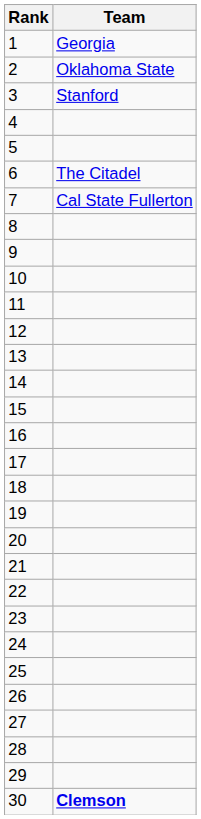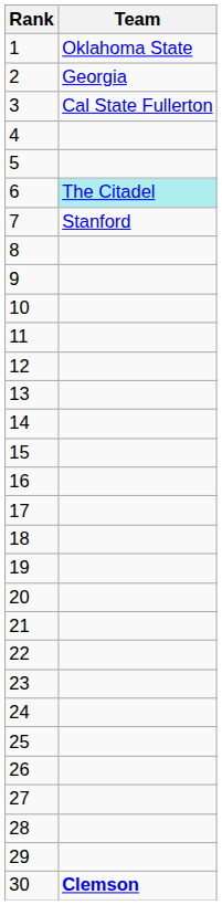 <table class=wikitable>
 <tr>
 <th>Rank</th>
 <th>Team</th>
 </tr>
 <tr>
 <td>1</td>
+<td><a href='#'>Oklahoma State</a></td>
+</tr>
+<tr>
+<td>2</td>
 <td><a href='#'>Georgia</a></td>
 </tr>
 <tr>
-<td>2</td>
-<td><a href='#'>Oklahoma State</a></td>
-</tr>
-<tr>
 <td>3</td>
-<td><a href='#'>Stanford</a></td>
+<td><a href='#'>Cal State Fullerton</a></td>
 </tr>
 <tr>
 <td>4</td>
 <td></td>
 </tr>
 <tr>
 <td>5</td>
 <td></td>
 </tr>
 <tr>
 <td>6</td>
-<td><a href='#'>The Citadel</a></td>
+<td style="background: paleturquoise;"><a href='#'>The Citadel</a></td>
 </tr>
 <tr>
 <td>7</td>
-<td><a href='#'>Cal State Fullerton</a></td>
+<td><a href='#'>Stanford</a></td>
 </tr>
 <tr>
 <td>8</td>
 <td></td>
 </tr>
 <tr>
 <td>9</td>
 <td></td>
 </tr>
 <tr>
 <td>10</td>
 <td></td>
 </tr>
 <tr>
 <td>11</td>
 <td></td>
 </tr>
 <tr>
 <td>12</td>
 <td></td>
 </tr>
 <tr>
 <td>13</td>
 <td></td>
 </tr>
 <tr>
 <td>14</td>
 <td></td>
 </tr>
 <tr>
 <td>15</td>
 <td></td>
 </tr>
 <tr>
 <td>16</td>
 <td></td>
 </tr>
 <tr>
 <td>17</td>
 <td></td>
 </tr>
 <tr>
 <td>18</td>
 <td></td>
 </tr>
 <tr>
 <td>19</td>
 <td></td>
 </tr>
 <tr>
 <td>20</td>
 <td></td>
 </tr>
 <tr>
 <td>21</td>
 <td></td>
 </tr>
 <tr>
 <td>22</td>
 <td></td>
 </tr>
 <tr>
 <td>23</td>
 <td></td>
 </tr>
 <tr>
 <td>24</td>
 <td></td>
 </tr>
 <tr>
 <td>25</td>
 <td></td>
 </tr>
 <tr>
 <td>26</td>
 <td></td>
 </tr>
 <tr>
 <td>27</td>
 <td></td>
 </tr>
 <tr>
 <td>28</td>
 <td></td>
 </tr>
 <tr>
 <td>29</td>
 <td></td>
 </tr>
 <tr>
 <td>30</td>
 <td><strong><a href='#'>Clemson</a></strong></td>
 </tr>
 </table>
